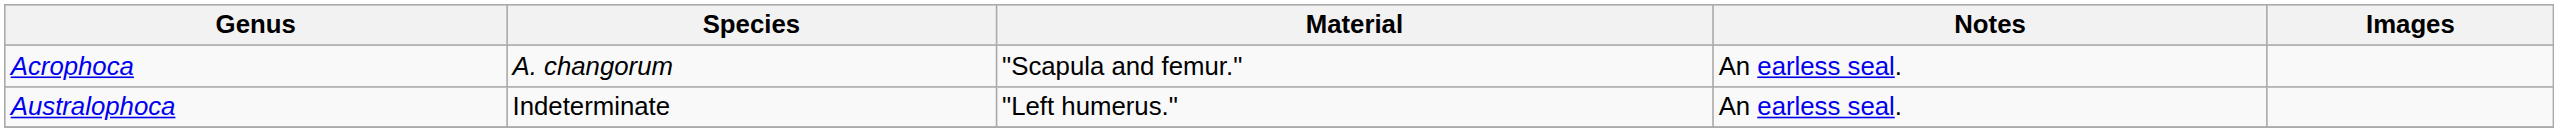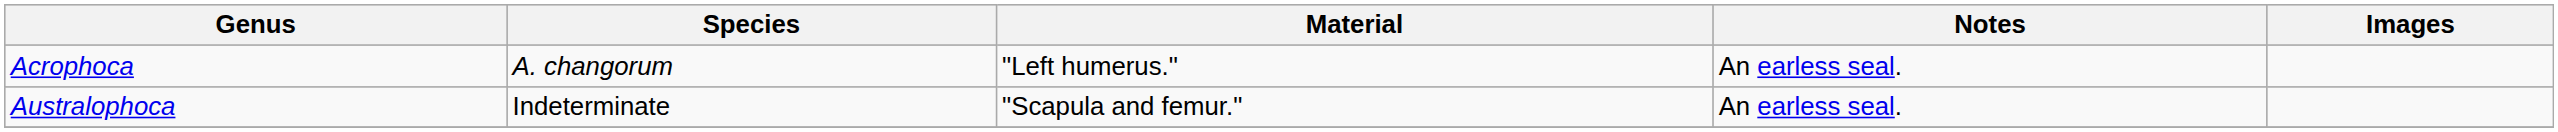 <table class="wikitable" align="center" width="100%">
 <tr>
 <th>Genus</th>
 <th>Species</th>
 <th>Material</th>
 <th>Notes</th>
 <th>Images</th>
 </tr>
 <tr>
 <td><em><a href='#'>Acrophoca</a></em></td>
 <td><em>A. changorum</em></td>
-<td>"Scapula and femur."</td>
+<td>"Left humerus."</td>
 <td>An <a href='#'>earless seal</a>.</td>
 <td></td>
 </tr>
 <tr>
 <td><em><a href='#'>Australophoca</a></em></td>
 <td>Indeterminate</td>
-<td>"Left humerus."</td>
+<td>"Scapula and femur."</td>
 <td>An <a href='#'>earless seal</a>.</td>
 <td></td>
 </tr>
 <tr>
 </tr>
 </table>
